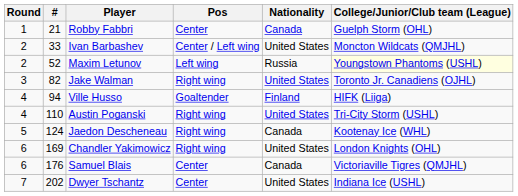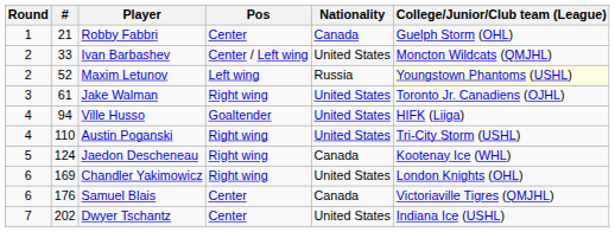 <table class="wikitable">
 <tr>
 <th>Round</th>
 <th>#</th>
 <th>Player</th>
 <th>Pos</th>
 <th>Nationality</th>
 <th>College/Junior/Club team (League)</th>
 </tr>
 <tr>
 <td align=center>1</td>
 <td align=center>21</td>
 <td><a href='#'>Robby Fabbri</a></td>
 <td><a href='#'>Center</a></td>
 <td> <a href='#'>Canada</a></td>
 <td><a href='#'>Guelph Storm</a> (<a href='#'>OHL</a>)</td>
 </tr>
 <tr>
 <td align=center>2</td>
 <td align=center>33</td>
 <td><a href='#'>Ivan Barbashev</a></td>
 <td><a href='#'>Center</a> / <a href='#'>Left wing</a></td>
 <td> United States</td>
 <td><a href='#'>Moncton Wildcats</a> (<a href='#'>QMJHL</a>)</td>
 </tr>
 <tr>
 <td align=center>2</td>
 <td align=center>52</td>
 <td><a href='#'>Maxim Letunov</a></td>
 <td><a href='#'>Left wing</a></td>
 <td> Russia</td>
 <td style="background: lightyellow;"><a href='#'>Youngstown Phantoms</a> (<a href='#'>USHL</a>)</td>
 </tr>
 <tr>
 <td align=center>3</td>
-<td align=center>82</td>
+<td align=center>61</td>
 <td><a href='#'>Jake Walman</a></td>
 <td><a href='#'>Right wing</a></td>
 <td> <a href='#'>United States</a></td>
 <td><a href='#'>Toronto Jr. Canadiens</a> (<a href='#'>OJHL</a>)</td>
 </tr>
 <tr>
 <td align=center>4</td>
 <td align=center>94</td>
 <td><a href='#'>Ville Husso</a></td>
 <td><a href='#'>Goaltender</a></td>
-<td> <a href='#'>Finland</a></td>
+<td> <a href='#'>United States</a></td>
 <td><a href='#'>HIFK</a> (<a href='#'>Liiga</a>)</td>
 </tr>
 <tr>
 <td align=center>4</td>
 <td align=center>110</td>
 <td><a href='#'>Austin Poganski</a></td>
 <td><a href='#'>Right wing</a></td>
 <td> <a href='#'>United States</a></td>
 <td><a href='#'>Tri-City Storm</a> (<a href='#'>USHL</a>)</td>
 </tr>
 <tr>
 <td align=center>5</td>
 <td align=center>124</td>
 <td><a href='#'>Jaedon Descheneau</a></td>
 <td><a href='#'>Right wing</a></td>
 <td> Canada</td>
 <td><a href='#'>Kootenay Ice</a> (<a href='#'>WHL</a>)</td>
 </tr>
 <tr>
 <td align=center>6</td>
 <td align=center>169</td>
 <td><a href='#'>Chandler Yakimowicz</a></td>
 <td><a href='#'>Right wing</a></td>
 <td> United States</td>
 <td><a href='#'>London Knights</a> (<a href='#'>OHL</a>)</td>
 </tr>
 <tr>
 <td align=center>6</td>
 <td align=center>176</td>
 <td><a href='#'>Samuel Blais</a></td>
 <td><a href='#'>Center</a></td>
 <td> Canada</td>
 <td><a href='#'>Victoriaville Tigres</a> (<a href='#'>QMJHL</a>)</td>
 </tr>
 <tr>
 <td align=center>7</td>
 <td align=center>202</td>
 <td><a href='#'>Dwyer Tschantz</a></td>
 <td><a href='#'>Center</a></td>
 <td> United States</td>
 <td><a href='#'>Indiana Ice</a> (<a href='#'>USHL</a>)</td>
 </tr>
 </table>
